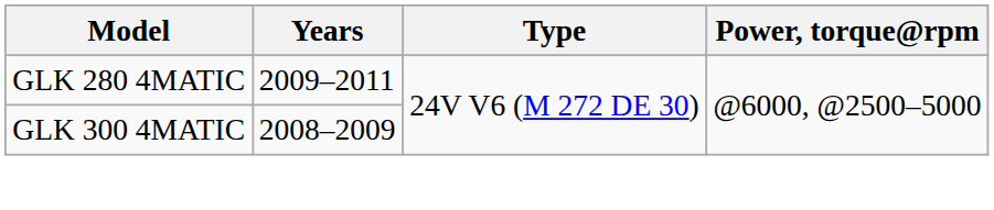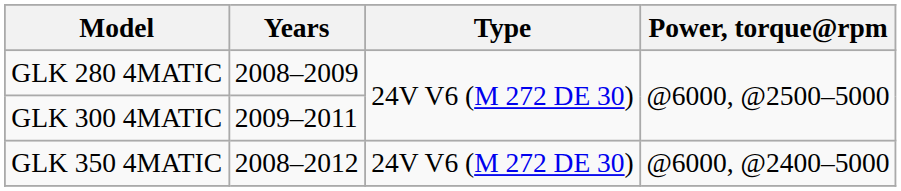 <table class="wikitable collapsible sortable" style="font-size:95%;">
 <tr>
 <th>Model</th>
 <th>Years</th>
 <th>Type</th>
 <th>Power, torque@rpm</th>
 </tr>
 <tr>
 <td>GLK 280 4MATIC</td>
-<td>2009–2011</td>
+<td>2008–2009</td>
 <td rowspan="2"> 24V V6 (<a href='#'>M 272 DE 30</a>)</td>
 <td rowspan="2">@6000, @2500–5000</td>
 </tr>
 <tr>
 <td>GLK 300 4MATIC</td>
-<td>2008–2009</td>
+<td>2009–2011</td>
+</tr>
+<tr>
+<td>GLK 350 4MATIC</td>
+<td>2008–2012</td>
+<td> 24V V6 (<a href='#'>M 272 DE 30</a>)</td>
+<td>@6000, @2400–5000</td>
 </tr>
 </table>
